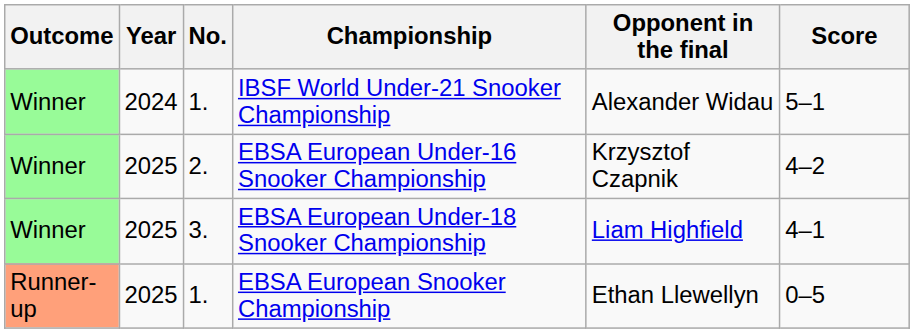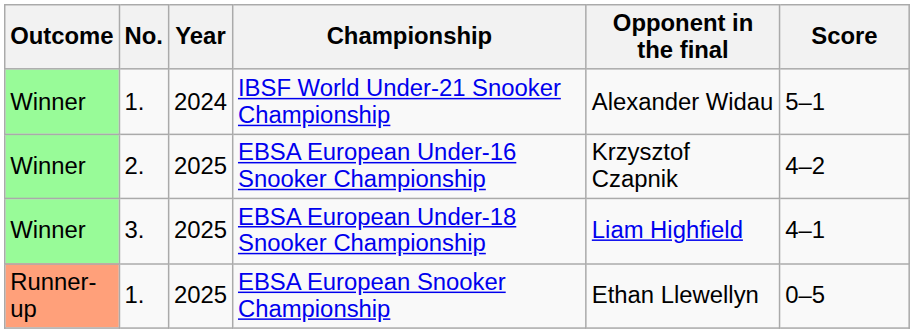 <table class="sortable wikitable">
 <tr>
 <th width="50">Outcome</th>
+<th width="20">No.</th>
 <th width="20">Year</th>
-<th width="20">No.</th>
 <th width="300">Championship</th>
 <th width="150">Opponent in the final</th>
 <th width="100">Score</th>
 </tr>
 <tr>
 <td style="background:#98fb98;">Winner</td>
+<td>1.</td>
 <td>2024</td>
-<td>1.</td>
 <td><a href='#'>IBSF World Under-21 Snooker Championship</a></td>
 <td> Alexander Widau</td>
 <td>5–1</td>
 </tr>
 <tr>
 <td style="background:#98fb98;">Winner</td>
+<td>2.</td>
 <td>2025</td>
-<td>2.</td>
 <td><a href='#'>EBSA European Under-16 Snooker Championship</a></td>
 <td> Krzysztof Czapnik</td>
 <td>4–2</td>
 </tr>
 <tr>
 <td style="background:#98fb98;">Winner</td>
+<td>3.</td>
 <td>2025</td>
-<td>3.</td>
 <td><a href='#'>EBSA European Under-18 Snooker Championship</a></td>
 <td> <a href='#'>Liam Highfield</a></td>
 <td>4–1</td>
 </tr>
 <tr>
 <td style="background:#ffa07a;">Runner-up</td>
+<td>1.</td>
 <td>2025</td>
-<td>1.</td>
 <td><a href='#'>EBSA European Snooker Championship</a></td>
 <td> Ethan Llewellyn</td>
 <td>0–5</td>
 </tr>
 </table>
